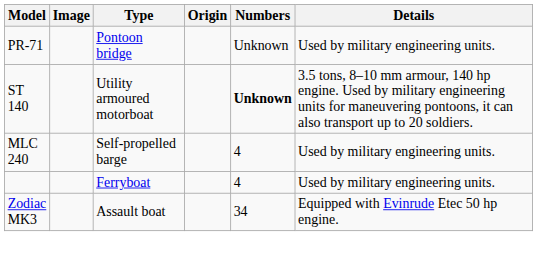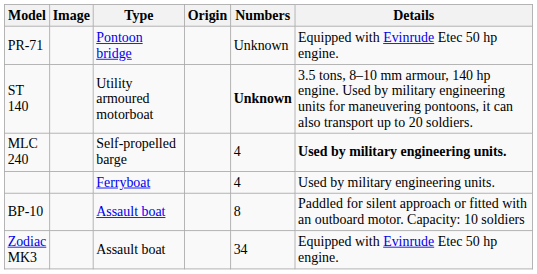 <table class="wikitable">
 <tr>
 <th style="text-align:center; width:7%;">Model</th>
 <th style="text-align:center; width:7%;">Image</th>
 <th style="text-align:center;">Type</th>
 <th style="text-align:center;">Origin</th>
 <th style="text-align:center;">Numbers</th>
 <th style="text-align:center; width:45%;">Details</th>
 </tr>
 <tr>
 <td>PR-71</td>
 <td></td>
 <td><a href='#'>Pontoon bridge</a></td>
 <td></td>
 <td>Unknown</td>
-<td>Used by military engineering units.</td>
+<td>Equipped with <a href='#'>Evinrude</a> Etec 50 hp engine.</td>
 </tr>
 <tr>
 <td>ST 140</td>
 <td></td>
 <td>Utility armoured motorboat</td>
 <td></td>
 <td><strong>Unknown</strong></td>
 <td>3.5 tons, 8–10 mm armour, 140 hp engine. Used by military engineering units for maneuvering pontoons, it can also transport up to 20 soldiers.</td>
 </tr>
 <tr>
 <td>MLC 240</td>
 <td></td>
 <td>Self-propelled barge</td>
 <td></td>
 <td>4</td>
-<td>Used by military engineering units.</td>
+<td><strong>Used by military engineering units.</strong></td>
 </tr>
 <tr>
 <td></td>
 <td></td>
 <td><a href='#'>Ferryboat</a></td>
 <td></td>
 <td>4</td>
 <td>Used by military engineering units.</td>
 </tr>
 <tr>
+<td>BP-10</td>
+<td></td>
+<td><a href='#'>Assault boat</a></td>
+<td></td>
+<td>8</td>
+<td>Paddled for silent approach or fitted with an outboard motor.  Capacity: 10 soldiers</td>
+</tr>
+<tr>
 <td><a href='#'>Zodiac</a> MK3</td>
 <td></td>
 <td>Assault boat</td>
 <td></td>
 <td>34</td>
 <td>Equipped with <a href='#'>Evinrude</a> Etec 50 hp engine.</td>
 </tr>
 </table>
